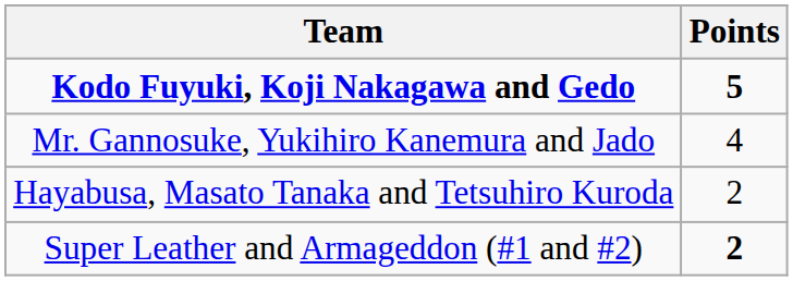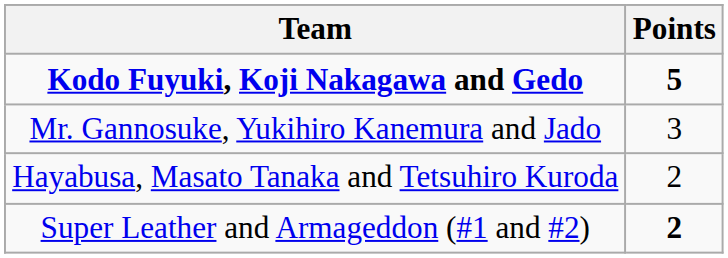 <table class="wikitable" style="text-align:center">
 <tr>
 <th>Team</th>
 <th>Points</th>
 </tr>
 <tr>
 <td><strong><a href='#'>Kodo Fuyuki</a>, <a href='#'>Koji Nakagawa</a> and <a href='#'>Gedo</a></strong></td>
 <td><strong>5</strong></td>
 </tr>
 <tr>
 <td><a href='#'>Mr. Gannosuke</a>, <a href='#'>Yukihiro Kanemura</a> and <a href='#'>Jado</a></td>
-<td>4</td>
+<td>3</td>
 </tr>
 <tr>
 <td><a href='#'>Hayabusa</a>, <a href='#'>Masato Tanaka</a> and <a href='#'>Tetsuhiro Kuroda</a></td>
 <td>2</td>
 </tr>
 <tr>
 <td><a href='#'>Super Leather</a> and <a href='#'>Armageddon</a> (<a href='#'>#1</a> and <a href='#'>#2</a>)</td>
 <td><strong>2</strong></td>
 </tr>
 </table>
